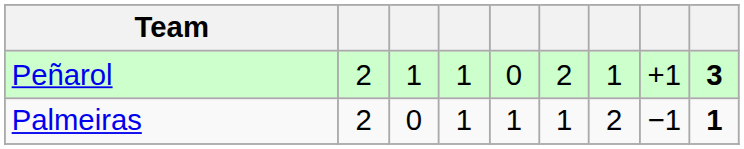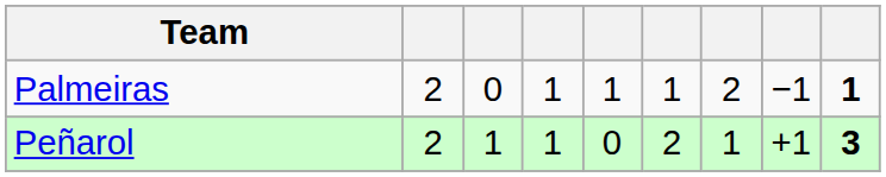 <table class="wikitable" style="text-align: center;">
 <tr>
 <th width=175>Team</th>
 <th width=20></th>
 <th width=20></th>
 <th width=20></th>
 <th width=20></th>
 <th width=20></th>
 <th width=20></th>
 <th width=20></th>
 <th width=20></th>
 </tr>
+<tr>
+<td align=left> <a href='#'>Palmeiras</a></td>
+<td>2</td>
+<td>0</td>
+<td>1</td>
+<td>1</td>
+<td>1</td>
+<td>2</td>
+<td>−1</td>
+<td><strong>1</strong></td>
+</tr>
 <tr bgcolor=#CCFFCC>
 <td align=left> <a href='#'>Peñarol</a></td>
 <td>2</td>
 <td>1</td>
 <td>1</td>
 <td>0</td>
 <td>2</td>
 <td>1</td>
 <td>+1</td>
 <td><strong>3</strong></td>
 </tr>
-<tr>
-<td align=left> <a href='#'>Palmeiras</a></td>
-<td>2</td>
-<td>0</td>
-<td>1</td>
-<td>1</td>
-<td>1</td>
-<td>2</td>
-<td>−1</td>
-<td><strong>1</strong></td>
-</tr>
 </table>
